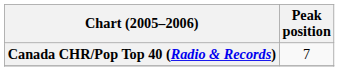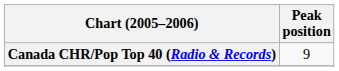 <table class="wikitable plainrowheaders sortable">
 <tr>
 <th scope="col">Chart (2005–2006)</th>
 <th scope="col">Peak<br>position</th>
 </tr>
 <tr>
 <th scope="row">Canada CHR/Pop Top 40 (<em><a href='#'>Radio & Records</a></em>)</th>
-<td align="center">7</td>
+<td align="center">9</td>
 </tr>
 <tr>
 </tr>
 <tr>
 </tr>
 <tr>
 </tr>
 <tr>
 </tr>
 <tr>
 </tr>
 <tr>
 </tr>
 <tr>
 </tr>
 </table>
